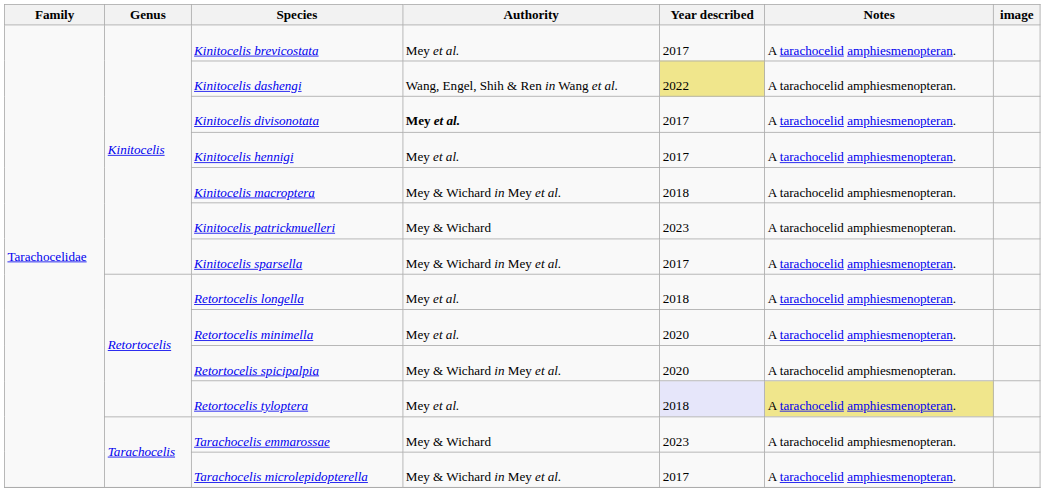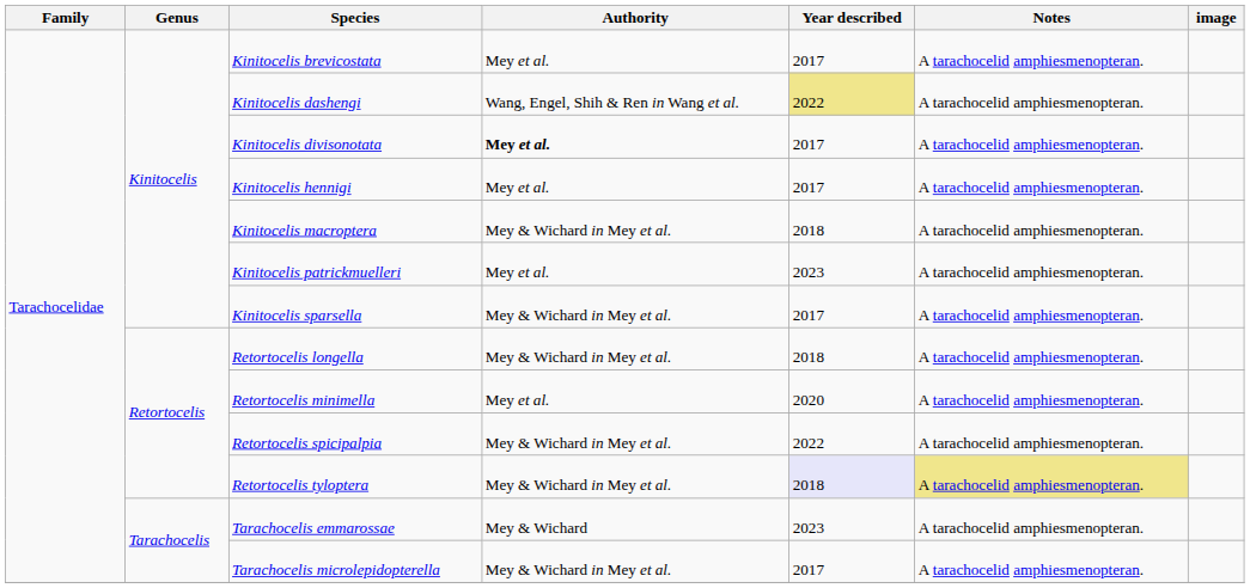 <table class="wikitable sortable" align="center" width="100%">
 <tr>
 <th>Family</th>
 <th>Genus</th>
 <th>Species</th>
 <th>Authority</th>
 <th>Year described</th>
 <th>Notes</th>
 <th>image</th>
 </tr>
 <tr>
 <td rowspan=13><a href='#'>Tarachocelidae</a></td>
 <td rowspan=7><em><a href='#'>Kinitocelis</a></em></td>
 <td><br><em><a href='#'>Kinitocelis brevicostata</a></em></td>
 <td><br>Mey <em>et al.</em></td>
 <td><br>2017</td>
 <td><br>A <a href='#'>tarachocelid</a> <a href='#'>amphiesmenopteran</a>.</td>
 <td><br></td>
 </tr>
 <tr>
 <td><br><em><a href='#'>Kinitocelis dashengi</a></em></td>
 <td><br>Wang, Engel, Shih & Ren <em>in</em> Wang <em>et al.</em></td>
 <td style="background: khaki;"><br>2022</td>
 <td><br>A tarachocelid amphiesmenopteran.</td>
 <td></td>
 </tr>
 <tr>
 <td><br><em><a href='#'>Kinitocelis divisonotata</a></em></td>
 <td><strong><br>Mey <em>et al.</em></strong></td>
 <td><br>2017</td>
 <td><br>A <a href='#'>tarachocelid</a> <a href='#'>amphiesmenopteran</a>.</td>
 <td><br></td>
 </tr>
 <tr>
 <td><br><em><a href='#'>Kinitocelis hennigi</a></em></td>
 <td><br>Mey <em>et al.</em></td>
 <td><br>2017</td>
 <td><br>A <a href='#'>tarachocelid</a> <a href='#'>amphiesmenopteran</a>.</td>
 <td><br></td>
 </tr>
 <tr>
 <td><br><em><a href='#'>Kinitocelis macroptera</a></em></td>
 <td><br>Mey & Wichard <em>in</em> Mey <em>et al.</em></td>
 <td><br>2018</td>
 <td><br>A tarachocelid amphiesmenopteran.</td>
 <td></td>
 </tr>
 <tr>
 <td><br><em><a href='#'>Kinitocelis patrickmuelleri</a></em></td>
-<td><br>Mey & Wichard</td>
+<td><br>Mey <em>et al.</em></td>
 <td><br>2023</td>
 <td><br>A tarachocelid amphiesmenopteran.</td>
 <td></td>
 </tr>
 <tr>
 <td><br><em><a href='#'>Kinitocelis sparsella</a></em></td>
 <td><br>Mey & Wichard <em>in</em> Mey <em>et al.</em></td>
 <td><br>2017</td>
 <td><br>A <a href='#'>tarachocelid</a> <a href='#'>amphiesmenopteran</a>.</td>
 <td></td>
 </tr>
 <tr>
 <td rowspan=4><em><a href='#'>Retortocelis</a></em></td>
 <td><br><em><a href='#'>Retortocelis longella</a></em></td>
-<td><br>Mey <em>et al.</em></td>
+<td><br>Mey & Wichard <em>in</em> Mey <em>et al.</em></td>
 <td><br>2018</td>
 <td><br>A <a href='#'>tarachocelid</a> <a href='#'>amphiesmenopteran</a>.</td>
 <td></td>
 </tr>
 <tr>
 <td><br><em><a href='#'>Retortocelis minimella</a></em></td>
 <td><br>Mey <em>et al.</em></td>
 <td><br>2020</td>
 <td><br>A <a href='#'>tarachocelid</a> <a href='#'>amphiesmenopteran</a>.</td>
 <td></td>
 </tr>
 <tr>
 <td><br><em><a href='#'>Retortocelis spicipalpia</a></em></td>
 <td><br>Mey & Wichard <em>in</em> Mey <em>et al.</em></td>
-<td><br>2020</td>
+<td><br>2022</td>
 <td><br>A tarachocelid amphiesmenopteran.</td>
 <td></td>
 </tr>
 <tr>
 <td><br><em><a href='#'>Retortocelis tyloptera</a></em></td>
-<td><br>Mey <em>et al.</em></td>
+<td><br>Mey & Wichard <em>in</em> Mey <em>et al.</em></td>
 <td style="background: lavender;"><br>2018</td>
 <td style="background: khaki;"><br>A <a href='#'>tarachocelid</a> <a href='#'>amphiesmenopteran</a>.</td>
 <td></td>
 </tr>
 <tr>
 <td rowspan=2><em><a href='#'>Tarachocelis</a></em></td>
 <td><br><em><a href='#'>Tarachocelis emmarossae</a></em></td>
 <td><br>Mey & Wichard</td>
 <td><br>2023</td>
 <td><br>A tarachocelid amphiesmenopteran.</td>
 <td></td>
 </tr>
 <tr>
 <td><br><em><a href='#'>Tarachocelis microlepidopterella</a></em></td>
 <td><br>Mey & Wichard <em>in</em> Mey <em>et al.</em></td>
 <td><br>2017</td>
 <td><br>A <a href='#'>tarachocelid</a> <a href='#'>amphiesmenopteran</a>.</td>
 <td><br></td>
 </tr>
 <tr>
 </tr>
 </table>
